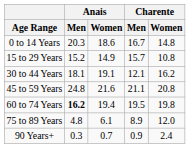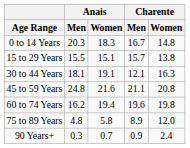 <table class="wikitable" style="text-align:center;">
 <tr>
 <th></th>
 <th colspan=2>Anais</th>
 <th colspan=2>Charente</th>
 </tr>
 <tr>
 <th>Age Range</th>
 <th>Men</th>
 <th>Women</th>
 <th>Men</th>
 <th>Women</th>
 </tr>
 <tr>
 <td>0 to 14 Years</td>
 <td>20.3</td>
-<td>18.6</td>
+<td>18.3</td>
 <td>16.7</td>
 <td>14.8</td>
 </tr>
 <tr>
 <td>15 to 29 Years</td>
-<td>15.2</td>
-<td>14.9</td>
+<td>15.5</td>
+<td>15.1</td>
 <td>15.7</td>
-<td>10.8</td>
+<td>13.8</td>
 </tr>
 <tr>
 <td>30 to 44 Years</td>
 <td>18.1</td>
 <td>19.1</td>
 <td>12.1</td>
-<td>16.2</td>
+<td>16.3</td>
 </tr>
 <tr>
 <td>45 to 59 Years</td>
 <td>24.8</td>
 <td>21.6</td>
 <td>21.1</td>
 <td>20.8</td>
 </tr>
 <tr>
 <td>60 to 74 Years</td>
-<td><strong>16.2</strong></td>
+<td>16.2</td>
 <td>19.4</td>
-<td>19.5</td>
+<td>19.6</td>
 <td>19.8</td>
 </tr>
 <tr>
 <td>75 to 89 Years</td>
 <td>4.8</td>
-<td>6.1</td>
+<td>5.8</td>
 <td>8.9</td>
 <td>12.0</td>
 </tr>
 <tr>
 <td>90 Years+</td>
 <td>0.3</td>
 <td>0.7</td>
 <td>0.9</td>
 <td>2.4</td>
 </tr>
 </table>
